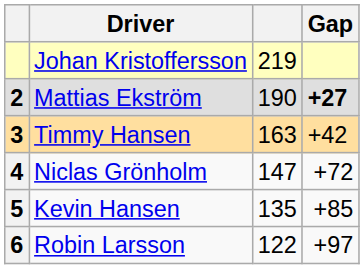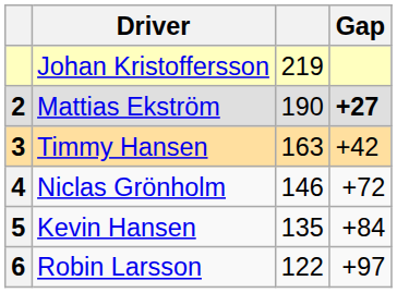 <table class="wikitable" style="font-size: 95%;">
 <tr>
 <th></th>
 <th>Driver</th>
 <th></th>
 <th>Gap</th>
 </tr>
 <tr>
 <th style="background:#ffffbf;"></th>
 <td style="background:#ffffbf;"> <a href='#'>Johan Kristoffersson</a></td>
 <td style="background:#ffffbf;">219</td>
 <td style="background:#ffffbf;"></td>
 </tr>
 <tr>
 <th style="background:#dfdfdf;">2</th>
 <td style="background:#dfdfdf;"> <a href='#'>Mattias Ekström</a></td>
 <td style="background:#dfdfdf;">190</td>
 <td style="background:#dfdfdf;"><strong>+27</strong></td>
 </tr>
 <tr>
 <th style="background:#ffdf9f;">3</th>
 <td style="background:#ffdf9f;"> <a href='#'>Timmy Hansen</a></td>
 <td style="background:#ffdf9f;">163</td>
 <td style="background:#ffdf9f;">+42</td>
 </tr>
 <tr>
 <th>4</th>
 <td> <a href='#'>Niclas Grönholm</a></td>
-<td>147</td>
+<td>146</td>
 <td align="right">+72</td>
 </tr>
 <tr>
 <th>5</th>
 <td> <a href='#'>Kevin Hansen</a></td>
 <td>135</td>
-<td align="right">+85</td>
+<td align="right">+84</td>
 </tr>
 <tr>
 <th>6</th>
 <td> <a href='#'>Robin Larsson</a></td>
 <td>122</td>
 <td align="right">+97</td>
 </tr>
 </table>
